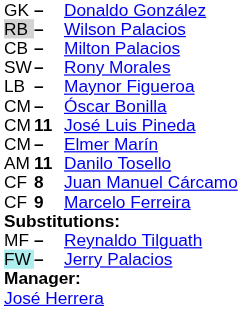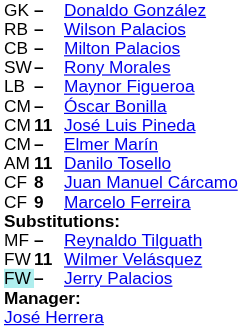 <table style="font-size: 90%" cellspacing="0" cellpadding="0">
 <tr>
 <td colspan=4></td>
 </tr>
 <tr>
 <th width="25"></th>
 <th width="25"></th>
 </tr>
 <tr>
 <td>GK</td>
 <td><strong>–</strong></td>
 <td> <a href='#'>Donaldo González</a></td>
 </tr>
 <tr>
-<td style="background: lightgrey;">RB</td>
+<td>RB</td>
 <td><strong>–</strong></td>
 <td> <a href='#'>Wilson Palacios</a></td>
 </tr>
 <tr>
 <td>CB</td>
 <td><strong>–</strong></td>
 <td> <a href='#'>Milton Palacios</a></td>
 </tr>
 <tr>
 <td>SW</td>
 <td><strong>–</strong></td>
 <td> <a href='#'>Rony Morales</a></td>
 </tr>
 <tr>
 <td>LB</td>
 <td><strong>–</strong></td>
 <td> <a href='#'>Maynor Figueroa</a></td>
 </tr>
 <tr>
 <td>CM</td>
 <td><strong>–</strong></td>
 <td> <a href='#'>Óscar Bonilla</a></td>
 </tr>
 <tr>
 <td>CM</td>
 <td><strong>11</strong></td>
 <td> <a href='#'>José Luis Pineda</a></td>
 </tr>
 <tr>
 <td>CM</td>
 <td><strong>–</strong></td>
 <td> <a href='#'>Elmer Marín</a></td>
 </tr>
 <tr>
 <td>AM</td>
 <td><strong>11</strong></td>
 <td> <a href='#'>Danilo Tosello</a></td>
 <td></td>
 <td></td>
 </tr>
 <tr>
 <td>CF</td>
 <td><strong>8</strong></td>
 <td> <a href='#'>Juan Manuel Cárcamo</a></td>
 <td></td>
 <td></td>
 </tr>
 <tr>
 <td>CF</td>
 <td><strong>9</strong></td>
 <td> <a href='#'>Marcelo Ferreira</a></td>
 <td></td>
 <td></td>
 </tr>
 <tr>
 <td colspan=3><strong>Substitutions:</strong></td>
 </tr>
 <tr>
 <td>MF</td>
 <td><strong>–</strong></td>
 <td> <a href='#'>Reynaldo Tilguath</a></td>
 <td></td>
 <td></td>
 </tr>
 <tr>
+<td>FW</td>
+<td><strong>11</strong></td>
+<td> <a href='#'>Wilmer Velásquez</a></td>
+<td></td>
+<td></td>
+</tr>
+<tr>
 <td style="background: paleturquoise;">FW</td>
 <td><strong>–</strong></td>
 <td> <a href='#'>Jerry Palacios</a></td>
 <td></td>
 <td></td>
 </tr>
 <tr>
 <td colspan=3><strong>Manager:</strong></td>
 </tr>
 <tr>
 <td colspan=3> <a href='#'>José Herrera</a></td>
 </tr>
 </table>
